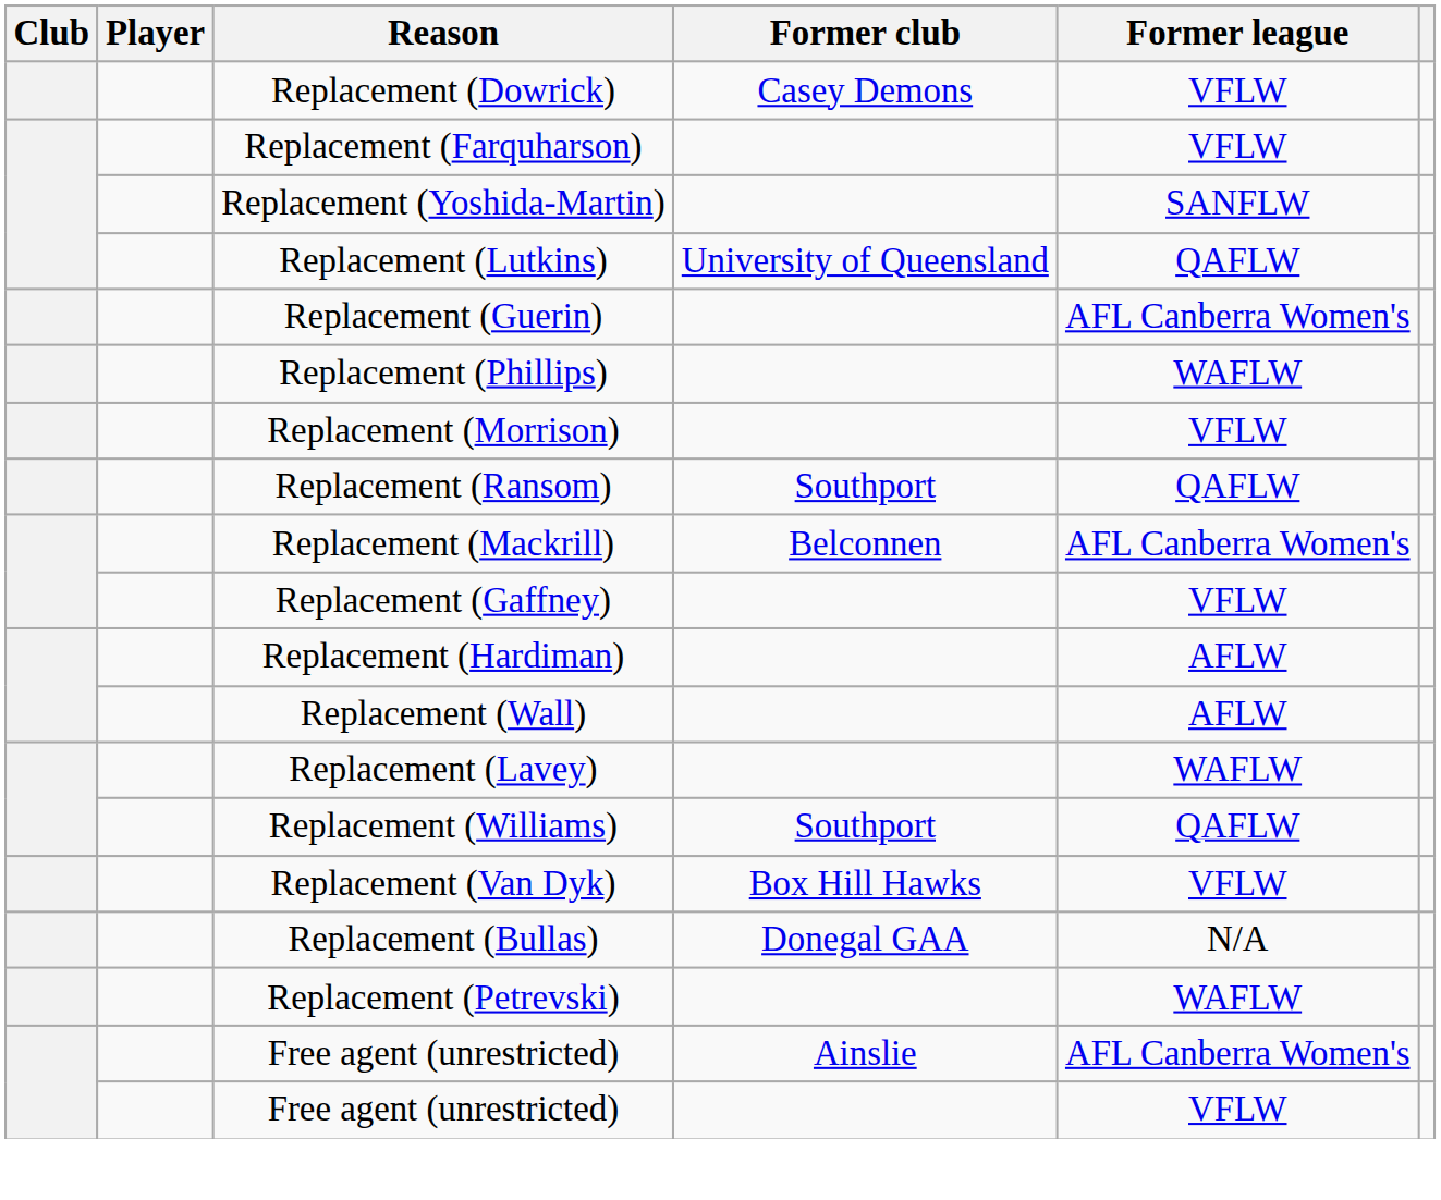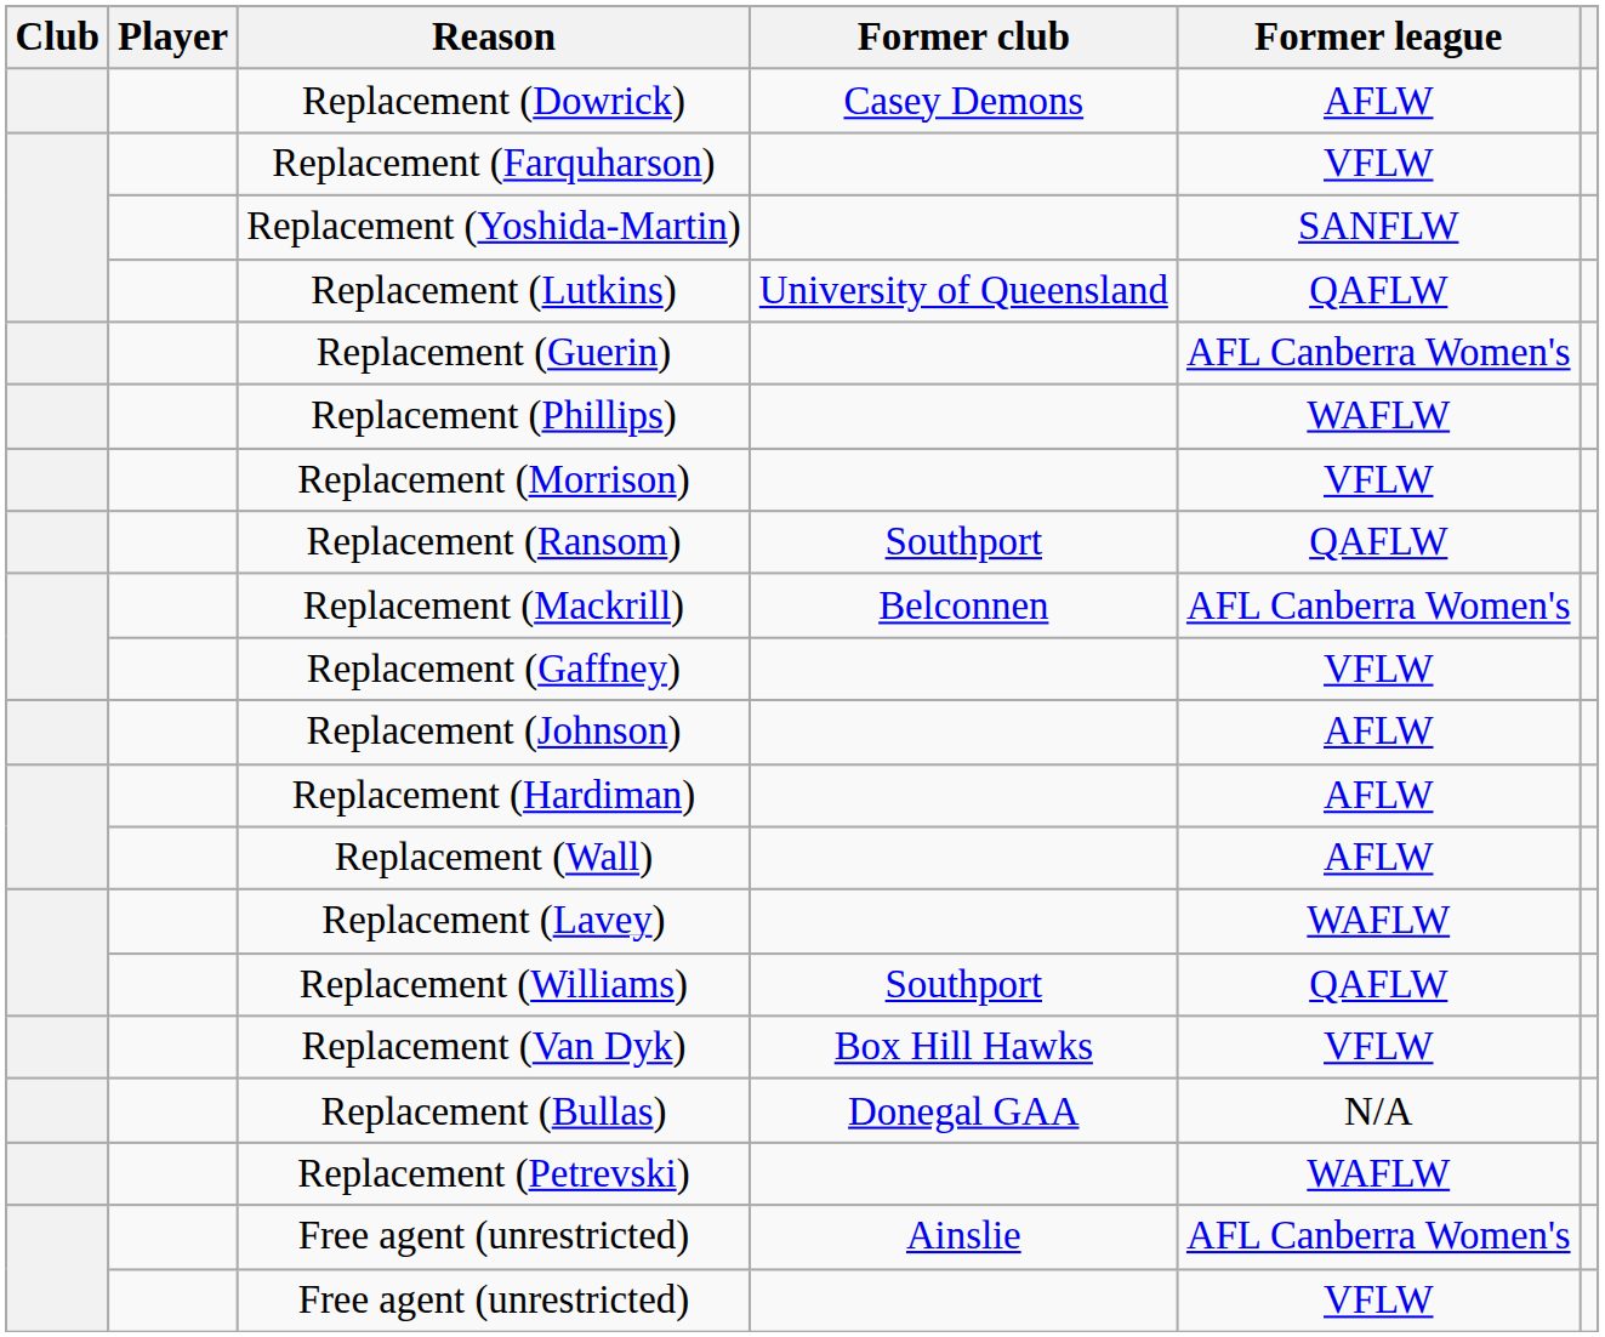 <table class="wikitable sortable plainrowheaders" style="text-align:center;">
 <tr>
 <th scope="col">Club</th>
 <th scope="col">Player</th>
 <th scope="col">Reason</th>
 <th scope="col">Former club</th>
 <th scope="col">Former league</th>
 <th class="unsortable"></th>
 </tr>
 <tr>
 <th scope="row"></th>
 <td></td>
 <td>Replacement (<a href='#'>Dowrick</a>)</td>
 <td><a href='#'>Casey Demons</a></td>
-<td><a href='#'>VFLW</a></td>
+<td><a href='#'>AFLW</a></td>
 <td></td>
 </tr>
 <tr>
 <th scope="row" rowspan=3></th>
 <td></td>
 <td>Replacement (<a href='#'>Farquharson</a>)</td>
 <td></td>
 <td><a href='#'>VFLW</a></td>
 <td></td>
 </tr>
 <tr>
 <td></td>
 <td>Replacement (<a href='#'>Yoshida-Martin</a>)</td>
 <td></td>
 <td><a href='#'>SANFLW</a></td>
 <td></td>
 </tr>
 <tr>
 <td></td>
 <td>Replacement (<a href='#'>Lutkins</a>)</td>
 <td><a href='#'>University of Queensland</a></td>
 <td><a href='#'>QAFLW</a></td>
 <td></td>
 </tr>
 <tr>
 <th scope="row"></th>
 <td></td>
 <td>Replacement (<a href='#'>Guerin</a>)</td>
 <td></td>
 <td><a href='#'>AFL Canberra Women's</a></td>
 <td></td>
 </tr>
 <tr>
 <th scope="row"></th>
 <td></td>
 <td>Replacement (<a href='#'>Phillips</a>)</td>
 <td></td>
 <td><a href='#'>WAFLW</a></td>
 <td></td>
 </tr>
 <tr>
 <th scope="row"></th>
 <td></td>
 <td>Replacement (<a href='#'>Morrison</a>)</td>
 <td></td>
 <td><a href='#'>VFLW</a></td>
 <td></td>
 </tr>
 <tr>
 <th scope="row"></th>
 <td></td>
 <td>Replacement (<a href='#'>Ransom</a>)</td>
 <td><a href='#'>Southport</a></td>
 <td><a href='#'>QAFLW</a></td>
 <td></td>
 </tr>
 <tr>
 <th rowspan=2 scope="row"></th>
 <td></td>
 <td>Replacement (<a href='#'>Mackrill</a>)</td>
 <td><a href='#'>Belconnen</a></td>
 <td><a href='#'>AFL Canberra Women's</a></td>
 <td></td>
 </tr>
 <tr>
 <td></td>
 <td>Replacement (<a href='#'>Gaffney</a>)</td>
 <td></td>
 <td><a href='#'>VFLW</a></td>
 <td></td>
 </tr>
 <tr>
+<th scope="row"></th>
+<td></td>
+<td>Replacement (<a href='#'>Johnson</a>)</td>
+<td></td>
+<td><a href='#'>AFLW</a></td>
+<td></td>
+</tr>
+<tr>
 <th rowspan=2 scope="row"></th>
 <td></td>
 <td>Replacement (<a href='#'>Hardiman</a>)</td>
 <td></td>
 <td><a href='#'>AFLW</a></td>
 <td></td>
 </tr>
 <tr>
 <td></td>
 <td>Replacement (<a href='#'>Wall</a>)</td>
 <td></td>
 <td><a href='#'>AFLW</a></td>
 <td></td>
 </tr>
 <tr>
 <th rowspan=2 scope="row"></th>
 <td></td>
 <td>Replacement (<a href='#'>Lavey</a>)</td>
 <td></td>
 <td><a href='#'>WAFLW</a></td>
 <td></td>
 </tr>
 <tr>
 <td></td>
 <td>Replacement (<a href='#'>Williams</a>)</td>
 <td><a href='#'>Southport</a></td>
 <td><a href='#'>QAFLW</a></td>
 <td></td>
 </tr>
 <tr>
 <th scope="row"></th>
 <td></td>
 <td>Replacement (<a href='#'>Van Dyk</a>)</td>
 <td><a href='#'>Box Hill Hawks</a></td>
 <td><a href='#'>VFLW</a></td>
 <td></td>
 </tr>
 <tr>
 <th scope="row"></th>
 <td></td>
 <td>Replacement (<a href='#'>Bullas</a>)</td>
 <td><a href='#'>Donegal GAA</a></td>
 <td>N/A</td>
 <td></td>
 </tr>
 <tr>
 <th scope="row"></th>
 <td></td>
 <td>Replacement (<a href='#'>Petrevski</a>)</td>
 <td></td>
 <td><a href='#'>WAFLW</a></td>
 <td></td>
 </tr>
 <tr>
 <th rowspan=2 scope="row"></th>
 <td></td>
 <td>Free agent (unrestricted)</td>
 <td><a href='#'>Ainslie</a></td>
 <td><a href='#'>AFL Canberra Women's</a></td>
 <td></td>
 </tr>
 <tr>
 <td></td>
 <td>Free agent (unrestricted)</td>
 <td></td>
 <td><a href='#'>VFLW</a></td>
 <td></td>
 </tr>
 </table>
